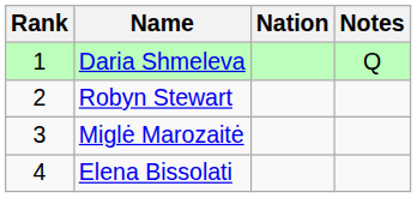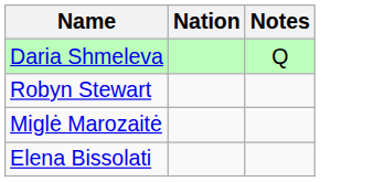 <table class="wikitable sortable" style="text-align:center">
 <tr>
-<th>Rank</th>
 <th>Name</th>
 <th>Nation</th>
 <th>Notes</th>
 </tr>
 <tr bgcolor=bbffbb>
-<td>1</td>
 <td align=left><a href='#'>Daria Shmeleva</a></td>
 <td align=left></td>
 <td>Q</td>
 </tr>
 <tr>
-<td>2</td>
 <td align=left><a href='#'>Robyn Stewart</a></td>
 <td align=left></td>
 <td></td>
 </tr>
 <tr>
-<td>3</td>
 <td align=left><a href='#'>Miglė Marozaitė</a></td>
 <td align=left></td>
 <td></td>
 </tr>
 <tr>
-<td>4</td>
 <td align=left><a href='#'>Elena Bissolati</a></td>
 <td align=left></td>
 <td></td>
 </tr>
 </table>
